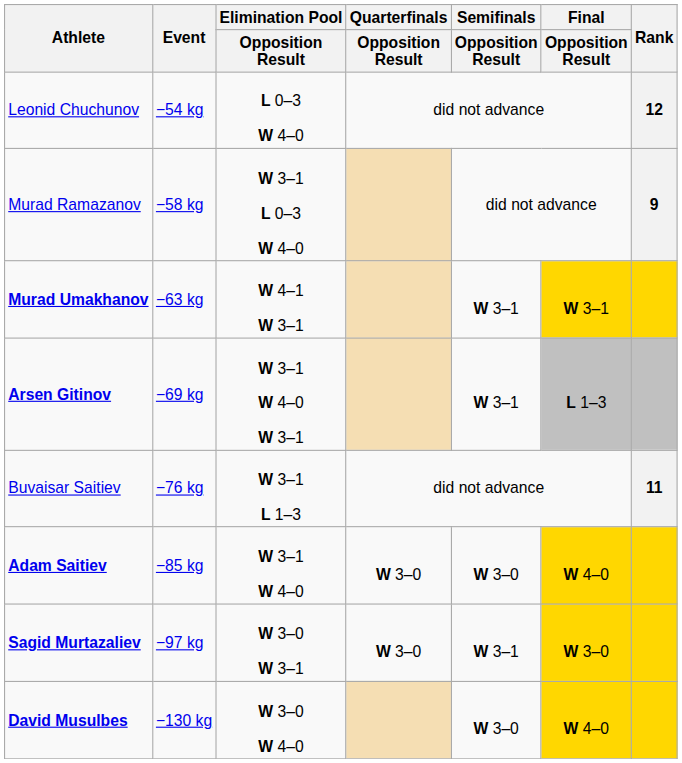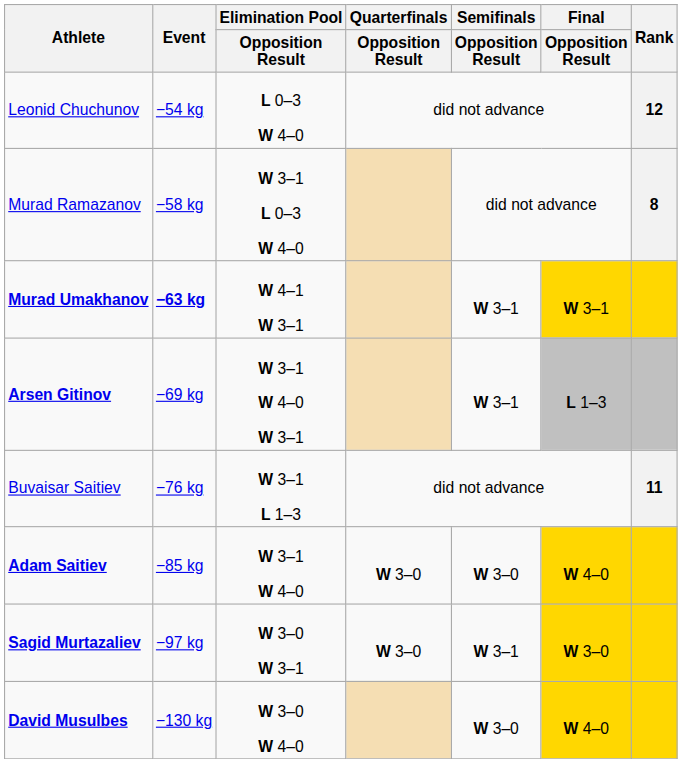 <table class="wikitable" style="font-size:90%">
 <tr>
 <th rowspan="2">Athlete</th>
 <th rowspan="2">Event</th>
 <th>Elimination Pool</th>
 <th>Quarterfinals</th>
 <th>Semifinals</th>
 <th>Final</th>
 <th rowspan="2">Rank</th>
 </tr>
 <tr>
 <th>Opposition<br>Result</th>
 <th>Opposition<br>Result</th>
 <th>Opposition<br>Result</th>
 <th>Opposition<br>Result</th>
 </tr>
 <tr>
 <td><a href='#'>Leonid Chuchunov</a></td>
 <td><a href='#'>−54 kg</a></td>
 <td align=center><br><strong>L</strong> 0–3<br><br><strong>W</strong> 4–0</td>
 <td align=center colspan="3">did not advance</td>
 <th>12</th>
 </tr>
 <tr>
 <td><a href='#'>Murad Ramazanov</a></td>
 <td><a href='#'>−58 kg</a></td>
 <td align=center><br><strong>W</strong> 3–1<br><br><strong>L</strong> 0–3<br><br><strong>W</strong> 4–0</td>
 <td colspan=1 bgcolor="wheat"></td>
 <td align=center colspan="2">did not advance</td>
-<th>9</th>
+<th>8</th>
 </tr>
 <tr>
 <td><strong><a href='#'>Murad Umakhanov</a></strong></td>
-<td><a href='#'>−63 kg</a></td>
+<td><strong><a href='#'>−63 kg</a></strong></td>
 <td align=center><br><strong>W</strong> 4–1<br><br><strong>W</strong> 3–1</td>
 <td colspan=1 bgcolor="wheat"></td>
 <td align=center><br><strong>W</strong> 3–1</td>
 <td align=center bgcolor=gold><br><strong>W</strong> 3–1</td>
 <td align=center bgcolor=gold></td>
 </tr>
 <tr>
 <td><strong><a href='#'>Arsen Gitinov</a></strong></td>
 <td><a href='#'>−69 kg</a></td>
 <td align=center><br><strong>W</strong> 3–1<br><br><strong>W</strong> 4–0<br><br><strong>W</strong> 3–1</td>
 <td colspan=1 bgcolor="wheat"></td>
 <td align=center><br><strong>W</strong> 3–1</td>
 <td align=center bgcolor=silver><br><strong>L</strong> 1–3</td>
 <td align=center bgcolor=silver></td>
 </tr>
 <tr>
 <td><a href='#'>Buvaisar Saitiev</a></td>
 <td><a href='#'>−76 kg</a></td>
 <td align=center><br><strong>W</strong> 3–1<br><br><strong>L</strong> 1–3</td>
 <td align=center colspan="3">did not advance</td>
 <th>11</th>
 </tr>
 <tr>
 <td><strong><a href='#'>Adam Saitiev</a></strong></td>
 <td><a href='#'>−85 kg</a></td>
 <td align=center><br><strong>W</strong> 3–1<br><br><strong>W</strong> 4–0</td>
 <td align=center><br><strong>W</strong> 3–0</td>
 <td align=center><br><strong>W</strong> 3–0</td>
 <td align=center bgcolor=gold><br><strong>W</strong> 4–0</td>
 <td align=center bgcolor=gold></td>
 </tr>
 <tr>
 <td><strong><a href='#'>Sagid Murtazaliev</a></strong></td>
 <td><a href='#'>−97 kg</a></td>
 <td align=center><br><strong>W</strong> 3–0<br><br><strong>W</strong> 3–1</td>
 <td align=center><br><strong>W</strong> 3–0</td>
 <td align=center><br><strong>W</strong> 3–1</td>
 <td align=center bgcolor=gold><br><strong>W</strong> 3–0</td>
 <td align=center bgcolor=gold></td>
 </tr>
 <tr>
 <td><strong><a href='#'>David Musulbes</a></strong></td>
 <td><a href='#'>−130 kg</a></td>
 <td align=center><br><strong>W</strong> 3–0<br><br><strong>W</strong> 4–0</td>
 <td colspan=1 bgcolor="wheat"></td>
 <td align=center><br><strong>W</strong> 3–0</td>
 <td align=center bgcolor=gold><br><strong>W</strong> 4–0</td>
 <td align=center bgcolor=gold></td>
 </tr>
 </table>
